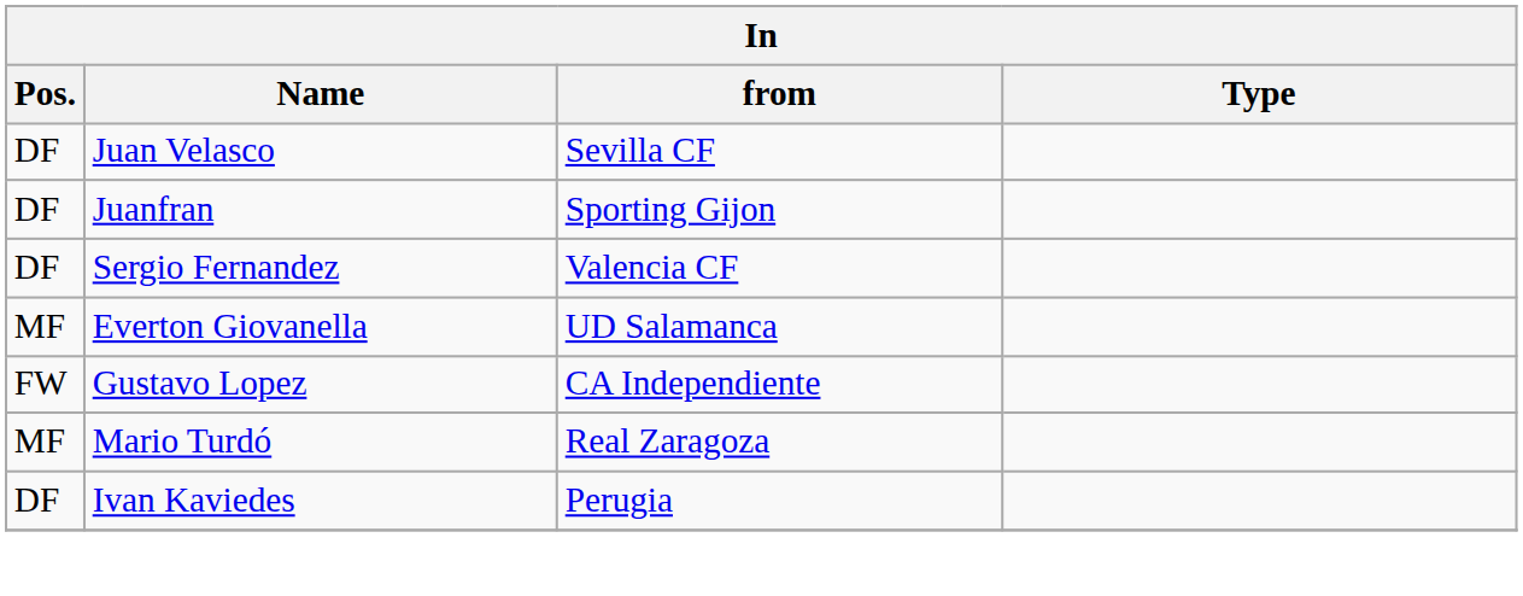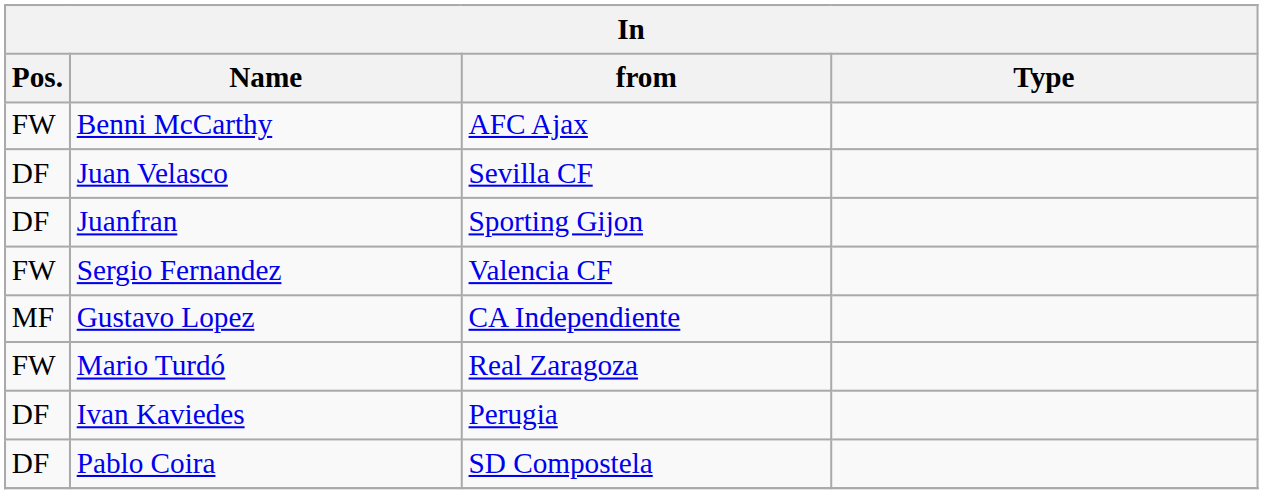 <table class="wikitable" style="font-size:90%;width:99%;">
 <tr>
 <th colspan="4">In</th>
 </tr>
 <tr>
 <th width=3%>Pos.</th>
 <th width=32%>Name</th>
 <th width=30%>from</th>
 <th width=35%>Type</th>
+</tr>
+<tr>
+<td>FW</td>
+<td><a href='#'>Benni McCarthy</a></td>
+<td><a href='#'>AFC Ajax</a></td>
+<td></td>
 </tr>
 <tr>
 <td>DF</td>
 <td><a href='#'>Juan Velasco</a></td>
 <td><a href='#'>Sevilla CF</a></td>
 <td></td>
 </tr>
 <tr>
 <td>DF</td>
 <td><a href='#'>Juanfran</a></td>
 <td><a href='#'>Sporting Gijon</a></td>
 <td></td>
 </tr>
 <tr>
-<td>DF</td>
+<td>FW</td>
 <td><a href='#'>Sergio Fernandez</a></td>
 <td><a href='#'>Valencia CF</a></td>
 <td></td>
 </tr>
 <tr>
 <td>MF</td>
-<td><a href='#'>Everton Giovanella</a></td>
-<td><a href='#'>UD Salamanca</a></td>
-<td></td>
-</tr>
-<tr>
-<td>FW</td>
 <td><a href='#'>Gustavo Lopez</a></td>
 <td><a href='#'>CA Independiente</a></td>
 <td></td>
 </tr>
 <tr>
-<td>MF</td>
+<td>FW</td>
 <td><a href='#'>Mario Turdó</a></td>
 <td><a href='#'>Real Zaragoza</a></td>
 <td></td>
 </tr>
 <tr>
 <td>DF</td>
 <td><a href='#'>Ivan Kaviedes</a></td>
 <td><a href='#'>Perugia</a></td>
 <td></td>
 </tr>
 <tr>
+<td>DF</td>
+<td><a href='#'>Pablo Coira</a></td>
+<td><a href='#'>SD Compostela</a></td>
+<td></td>
+</tr>
+<tr>
 </tr>
 </table>
